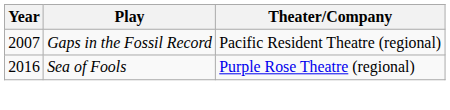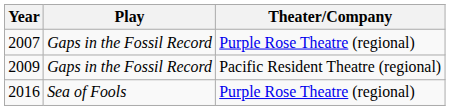 <table class="wikitable sortable">
 <tr>
 <th>Year</th>
 <th>Play</th>
 <th>Theater/Company</th>
 </tr>
 <tr>
 <td>2007</td>
 <td><em>Gaps in the Fossil Record</em></td>
+<td><a href='#'>Purple Rose Theatre</a> (regional)</td>
+</tr>
+<tr>
+<td>2009</td>
+<td><em>Gaps in the Fossil Record</em></td>
 <td>Pacific Resident Theatre (regional)</td>
 </tr>
 <tr>
 <td>2016</td>
 <td><em>Sea of Fools</em></td>
 <td><a href='#'>Purple Rose Theatre</a> (regional)</td>
 </tr>
 </table>
